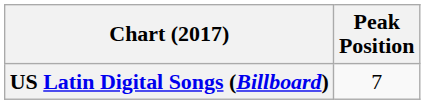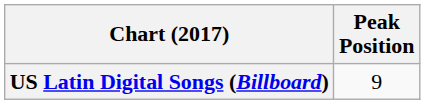 <table class="wikitable plainrowheaders" style="text-align:center">
 <tr>
 <th>Chart (2017)</th>
 <th>Peak<br>Position</th>
 </tr>
 <tr>
 <th scope="row">US <a href='#'>Latin Digital Songs</a> (<em><a href='#'>Billboard</a></em>)</th>
-<td>7</td>
+<td>9</td>
 </tr>
 </table>
